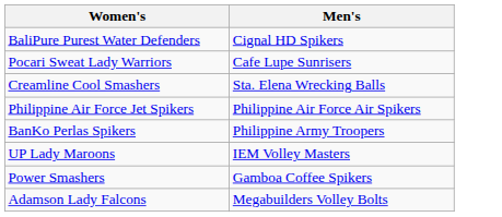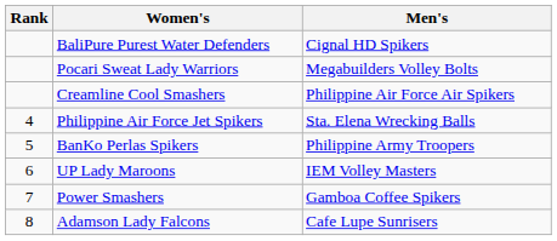 <table class="wikitable" style="text-align: center;">
 <tr>
+<th width=40>Rank</th>
 <th width=240>Women's</th>
 <th width=240>Men's</th>
 </tr>
 <tr>
+<td></td>
 <td align="left"><a href='#'>BaliPure Purest Water Defenders</a></td>
 <td align="left"><a href='#'>Cignal HD Spikers</a></td>
 </tr>
 <tr>
+<td></td>
 <td align="left"><a href='#'>Pocari Sweat Lady Warriors</a></td>
-<td align="left"><a href='#'>Cafe Lupe Sunrisers</a></td>
+<td align="left"><a href='#'>Megabuilders Volley Bolts</a></td>
 </tr>
 <tr>
+<td></td>
 <td align="left"><a href='#'>Creamline Cool Smashers</a></td>
+<td align="left"><a href='#'>Philippine Air Force Air Spikers</a></td>
+</tr>
+<tr>
+<td>4</td>
+<td align="left"><a href='#'>Philippine Air Force Jet Spikers</a></td>
 <td align="left"><a href='#'>Sta. Elena Wrecking Balls</a></td>
 </tr>
 <tr>
-<td align="left"><a href='#'>Philippine Air Force Jet Spikers</a></td>
-<td align="left"><a href='#'>Philippine Air Force Air Spikers</a></td>
-</tr>
-<tr>
+<td>5</td>
 <td align="left"><a href='#'>BanKo Perlas Spikers</a></td>
 <td align="left"><a href='#'>Philippine Army Troopers</a></td>
 </tr>
 <tr>
+<td>6</td>
 <td align="left"><a href='#'>UP Lady Maroons</a></td>
 <td align="left"><a href='#'>IEM Volley Masters</a></td>
 </tr>
 <tr>
+<td>7</td>
 <td align="left"><a href='#'>Power Smashers</a></td>
 <td align="left"><a href='#'>Gamboa Coffee Spikers</a></td>
 </tr>
 <tr>
+<td>8</td>
 <td align="left"><a href='#'>Adamson Lady Falcons</a></td>
-<td align="left"><a href='#'>Megabuilders Volley Bolts</a></td>
+<td align="left"><a href='#'>Cafe Lupe Sunrisers</a></td>
 </tr>
 </table>
